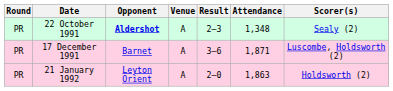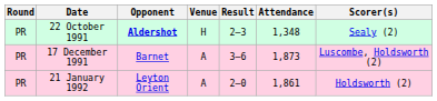 <table class="wikitable sortable" style="text-align:center;">
 <tr>
 <th>Round</th>
 <th>Date</th>
 <th>Opponent</th>
 <th>Venue</th>
 <th>Result</th>
 <th>Attendance</th>
 <th>Scorer(s)</th>
 </tr>
 <tr style="background:#d0ffe3;">
 <td>PR</td>
 <td>22 October 1991</td>
 <td><strong><a href='#'>Aldershot</a></strong></td>
-<td>A</td>
+<td>H</td>
 <td>2–3</td>
 <td>1,348</td>
 <td><a href='#'>Sealy</a> (2)</td>
 </tr>
 <tr style="background:#ffd0e3;">
 <td>PR</td>
 <td>17 December 1991</td>
 <td><a href='#'>Barnet</a></td>
 <td>A</td>
 <td>3–6</td>
-<td>1,871</td>
+<td>1,873</td>
 <td><a href='#'>Luscombe</a>, <a href='#'>Holdsworth</a> (2)</td>
 </tr>
 <tr style="background:#ffd0e3;">
 <td>PR</td>
 <td>21 January 1992</td>
 <td><a href='#'>Leyton Orient</a></td>
 <td>A</td>
 <td>2–0</td>
-<td>1,863</td>
+<td>1,861</td>
 <td><a href='#'>Holdsworth</a> (2)</td>
 </tr>
 </table>
